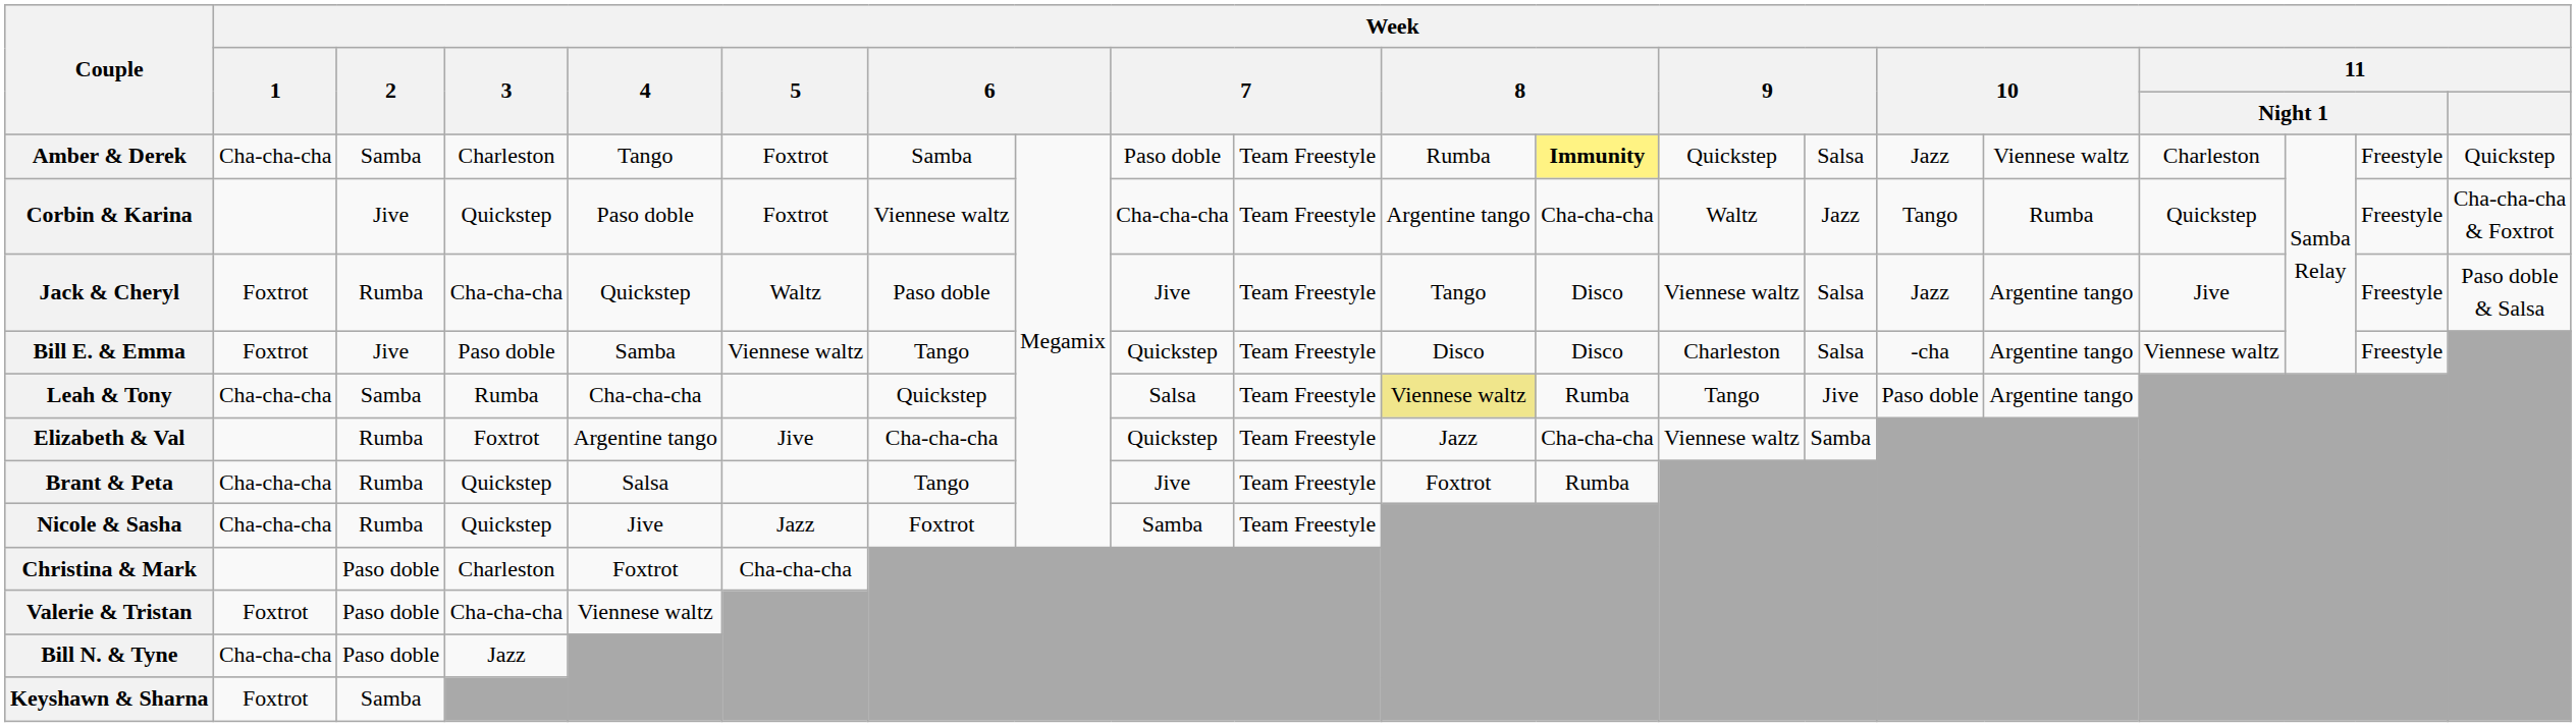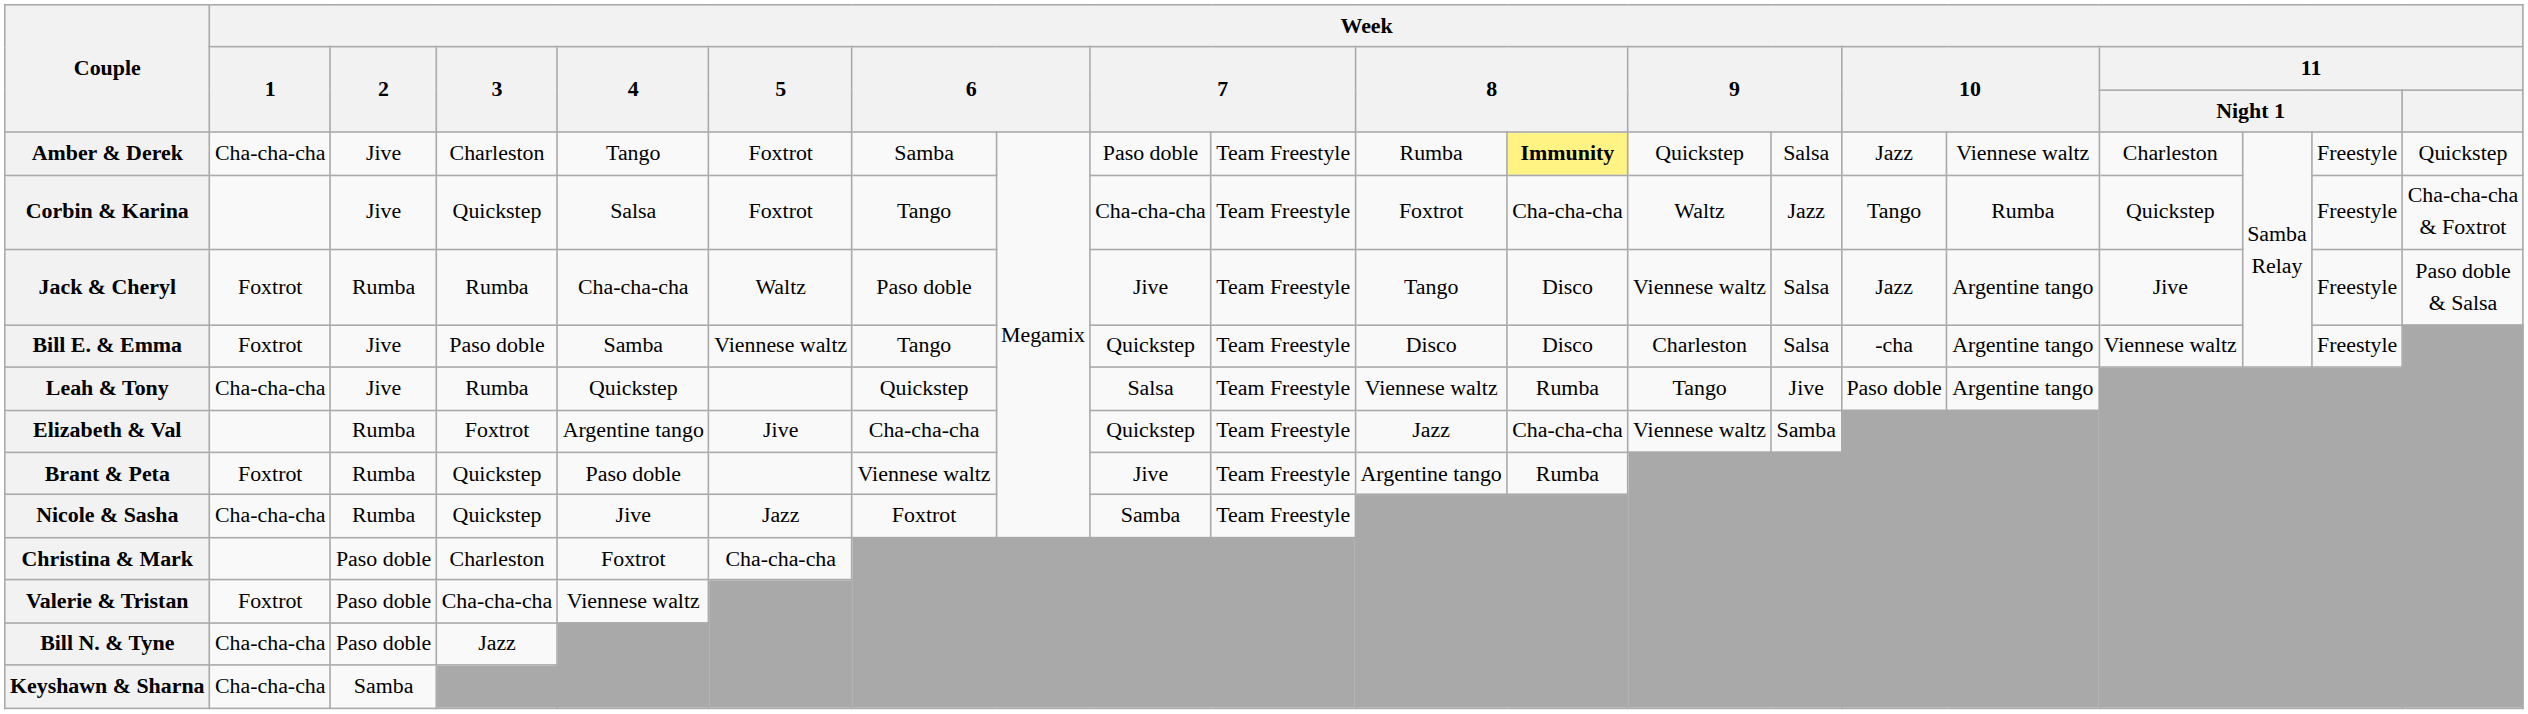 <table class="wikitable unsortable" style="text-align:center; font-size:85%; line-height:20px">
 <tr>
 <th scope="col" rowspan="3">Couple</th>
 <th colspan="19">Week</th>
 </tr>
 <tr>
 <th rowspan="2" scope="col">1</th>
 <th rowspan="2" scope="col">2</th>
 <th rowspan="2" scope="col">3</th>
 <th rowspan="2" scope="col">4</th>
 <th rowspan="2" scope="col">5</th>
 <th colspan="2" rowspan="2" scope="col">6</th>
 <th colspan="2" rowspan="2" scope="col">7</th>
 <th colspan="2" rowspan="2" scope="col">8</th>
 <th colspan="2" rowspan="2" scope="col">9</th>
 <th colspan="2" rowspan="2" scope="col">10</th>
 <th colspan="4" scope="col">11</th>
 </tr>
 <tr>
 <th colspan="3">Night 1</th>
 <th></th>
 </tr>
 <tr>
 <th scope="row">Amber & Derek</th>
 <td>Cha-cha-cha</td>
-<td>Samba</td>
+<td>Jive</td>
 <td>Charleston</td>
 <td>Tango</td>
 <td>Foxtrot</td>
 <td>Samba</td>
 <td rowspan="8">Megamix</td>
 <td>Paso doble</td>
 <td>Team Freestyle</td>
 <td>Rumba</td>
 <td bgcolor="fff383"><strong>Immunity</strong></td>
 <td>Quickstep</td>
 <td>Salsa</td>
 <td>Jazz</td>
 <td>Viennese waltz</td>
 <td>Charleston</td>
 <td rowspan="4">Samba<br>Relay</td>
 <td>Freestyle</td>
 <td>Quickstep<br></td>
 </tr>
 <tr>
 <th scope="row">Corbin & Karina</th>
 <td></td>
 <td>Jive</td>
 <td>Quickstep</td>
-<td>Paso doble</td>
+<td>Salsa</td>
 <td>Foxtrot</td>
-<td>Viennese waltz</td>
+<td>Tango</td>
 <td>Cha-cha-cha</td>
 <td>Team Freestyle</td>
-<td>Argentine tango</td>
+<td>Foxtrot</td>
 <td>Cha-cha-cha</td>
 <td>Waltz</td>
 <td>Jazz</td>
 <td>Tango</td>
 <td>Rumba</td>
 <td>Quickstep</td>
 <td>Freestyle</td>
 <td>Cha-cha-cha<br>& Foxtrot</td>
 </tr>
 <tr>
 <th scope="row">Jack & Cheryl</th>
 <td>Foxtrot</td>
 <td>Rumba</td>
+<td>Rumba</td>
 <td>Cha-cha-cha</td>
-<td>Quickstep</td>
 <td>Waltz</td>
 <td>Paso doble</td>
 <td>Jive</td>
 <td>Team Freestyle</td>
 <td>Tango</td>
 <td>Disco</td>
 <td>Viennese waltz</td>
 <td>Salsa</td>
 <td>Jazz</td>
 <td>Argentine tango</td>
 <td>Jive</td>
 <td>Freestyle</td>
 <td>Paso doble<br>& Salsa</td>
 </tr>
 <tr>
 <th scope="row">Bill E. & Emma</th>
 <td>Foxtrot</td>
 <td>Jive</td>
 <td>Paso doble</td>
 <td>Samba</td>
 <td>Viennese waltz</td>
 <td>Tango</td>
 <td>Quickstep</td>
 <td>Team Freestyle</td>
 <td>Disco</td>
 <td>Disco</td>
 <td>Charleston</td>
 <td>Salsa</td>
 <td>-cha</td>
 <td>Argentine tango</td>
 <td>Viennese waltz</td>
 <td>Freestyle</td>
 <td rowspan="9" style="background:darkgray"></td>
 </tr>
 <tr>
 <th scope="row">Leah & Tony</th>
 <td>Cha-cha-cha</td>
-<td>Samba</td>
+<td>Jive</td>
 <td>Rumba</td>
-<td>Cha-cha-cha</td>
+<td>Quickstep</td>
 <td></td>
 <td>Quickstep</td>
 <td>Salsa</td>
 <td>Team Freestyle</td>
-<td style="background: khaki;">Viennese waltz</td>
+<td>Viennese waltz</td>
 <td>Rumba</td>
 <td>Tango</td>
 <td>Jive</td>
 <td>Paso doble</td>
 <td>Argentine tango</td>
 <td colspan="3" rowspan="8" style="background:darkgrey"></td>
 </tr>
 <tr>
 <th scope="row">Elizabeth & Val</th>
 <td></td>
 <td>Rumba</td>
 <td>Foxtrot</td>
 <td>Argentine tango</td>
 <td>Jive</td>
 <td>Cha-cha-cha</td>
 <td>Quickstep</td>
 <td>Team Freestyle</td>
 <td>Jazz</td>
 <td>Cha-cha-cha</td>
 <td>Viennese waltz</td>
 <td>Samba</td>
 <td colspan="2" rowspan="7" style="background:darkgrey"></td>
 </tr>
 <tr>
 <th scope="row">Brant & Peta</th>
-<td>Cha-cha-cha</td>
+<td>Foxtrot</td>
 <td>Rumba</td>
 <td>Quickstep</td>
-<td>Salsa</td>
+<td>Paso doble</td>
 <td></td>
-<td>Tango</td>
+<td>Viennese waltz</td>
 <td>Jive</td>
 <td>Team Freestyle</td>
-<td>Foxtrot</td>
+<td>Argentine tango</td>
 <td>Rumba</td>
 <td colspan="2" rowspan="6" style="background:darkgrey"></td>
 </tr>
 <tr>
 <th scope="row">Nicole & Sasha</th>
 <td>Cha-cha-cha</td>
 <td>Rumba</td>
 <td>Quickstep</td>
 <td>Jive</td>
 <td>Jazz</td>
 <td>Foxtrot</td>
 <td>Samba</td>
 <td>Team Freestyle</td>
 <td colspan="2" rowspan="5" style="background:darkgrey"></td>
 </tr>
 <tr>
 <th scope="row">Christina & Mark</th>
 <td></td>
 <td>Paso doble</td>
 <td>Charleston</td>
 <td>Foxtrot</td>
 <td>Cha-cha-cha</td>
 <td colspan="4" rowspan="4" style="background:darkgrey"></td>
 </tr>
 <tr>
 <th scope="row">Valerie & Tristan</th>
 <td>Foxtrot</td>
 <td>Paso doble</td>
 <td>Cha-cha-cha</td>
 <td>Viennese waltz</td>
 <td rowspan="3" style="background:darkgrey"></td>
 </tr>
 <tr>
 <th scope="row">Bill N. & Tyne</th>
 <td>Cha-cha-cha</td>
 <td>Paso doble</td>
 <td>Jazz</td>
 <td rowspan="2" style="background:darkgrey"></td>
 </tr>
 <tr>
 <th scope="row">Keyshawn & Sharna</th>
-<td>Foxtrot</td>
+<td>Cha-cha-cha</td>
 <td>Samba</td>
 <td style="background:darkgrey"></td>
 </tr>
 </table>
